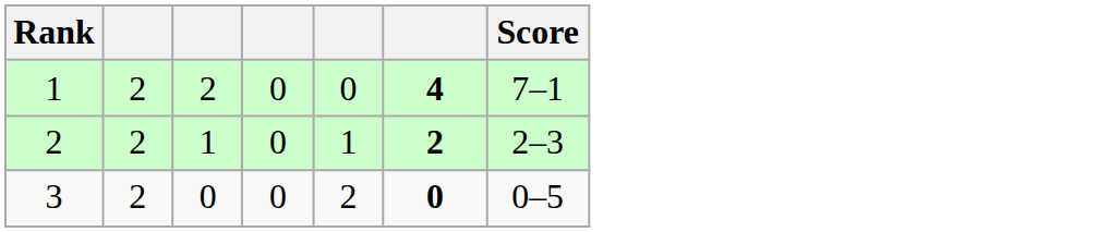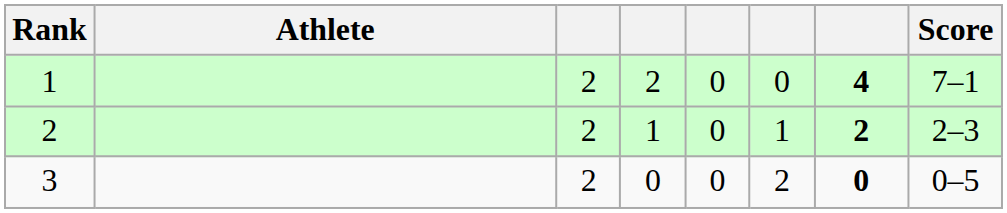 <table class="wikitable" style="text-align: center;">
 <tr>
 <th width=25>Rank</th>
+<th width=225>Athlete</th>
 <th width=25></th>
 <th width=25></th>
 <th width=25></th>
 <th width=25></th>
 <th width=40></th>
 <th width=40>Score</th>
 </tr>
 <tr bgcolor=ccffcc>
 <td>1</td>
+<td align=left></td>
 <td>2</td>
 <td>2</td>
 <td>0</td>
 <td>0</td>
 <td><strong>4</strong></td>
 <td>7–1</td>
 </tr>
 <tr bgcolor=ccffcc>
 <td>2</td>
+<td align=left></td>
 <td>2</td>
 <td>1</td>
 <td>0</td>
 <td>1</td>
 <td><strong>2</strong></td>
 <td>2–3</td>
 </tr>
 <tr>
 <td>3</td>
+<td align=left></td>
 <td>2</td>
 <td>0</td>
 <td>0</td>
 <td>2</td>
 <td><strong>0</strong></td>
 <td>0–5</td>
 </tr>
 </table>
